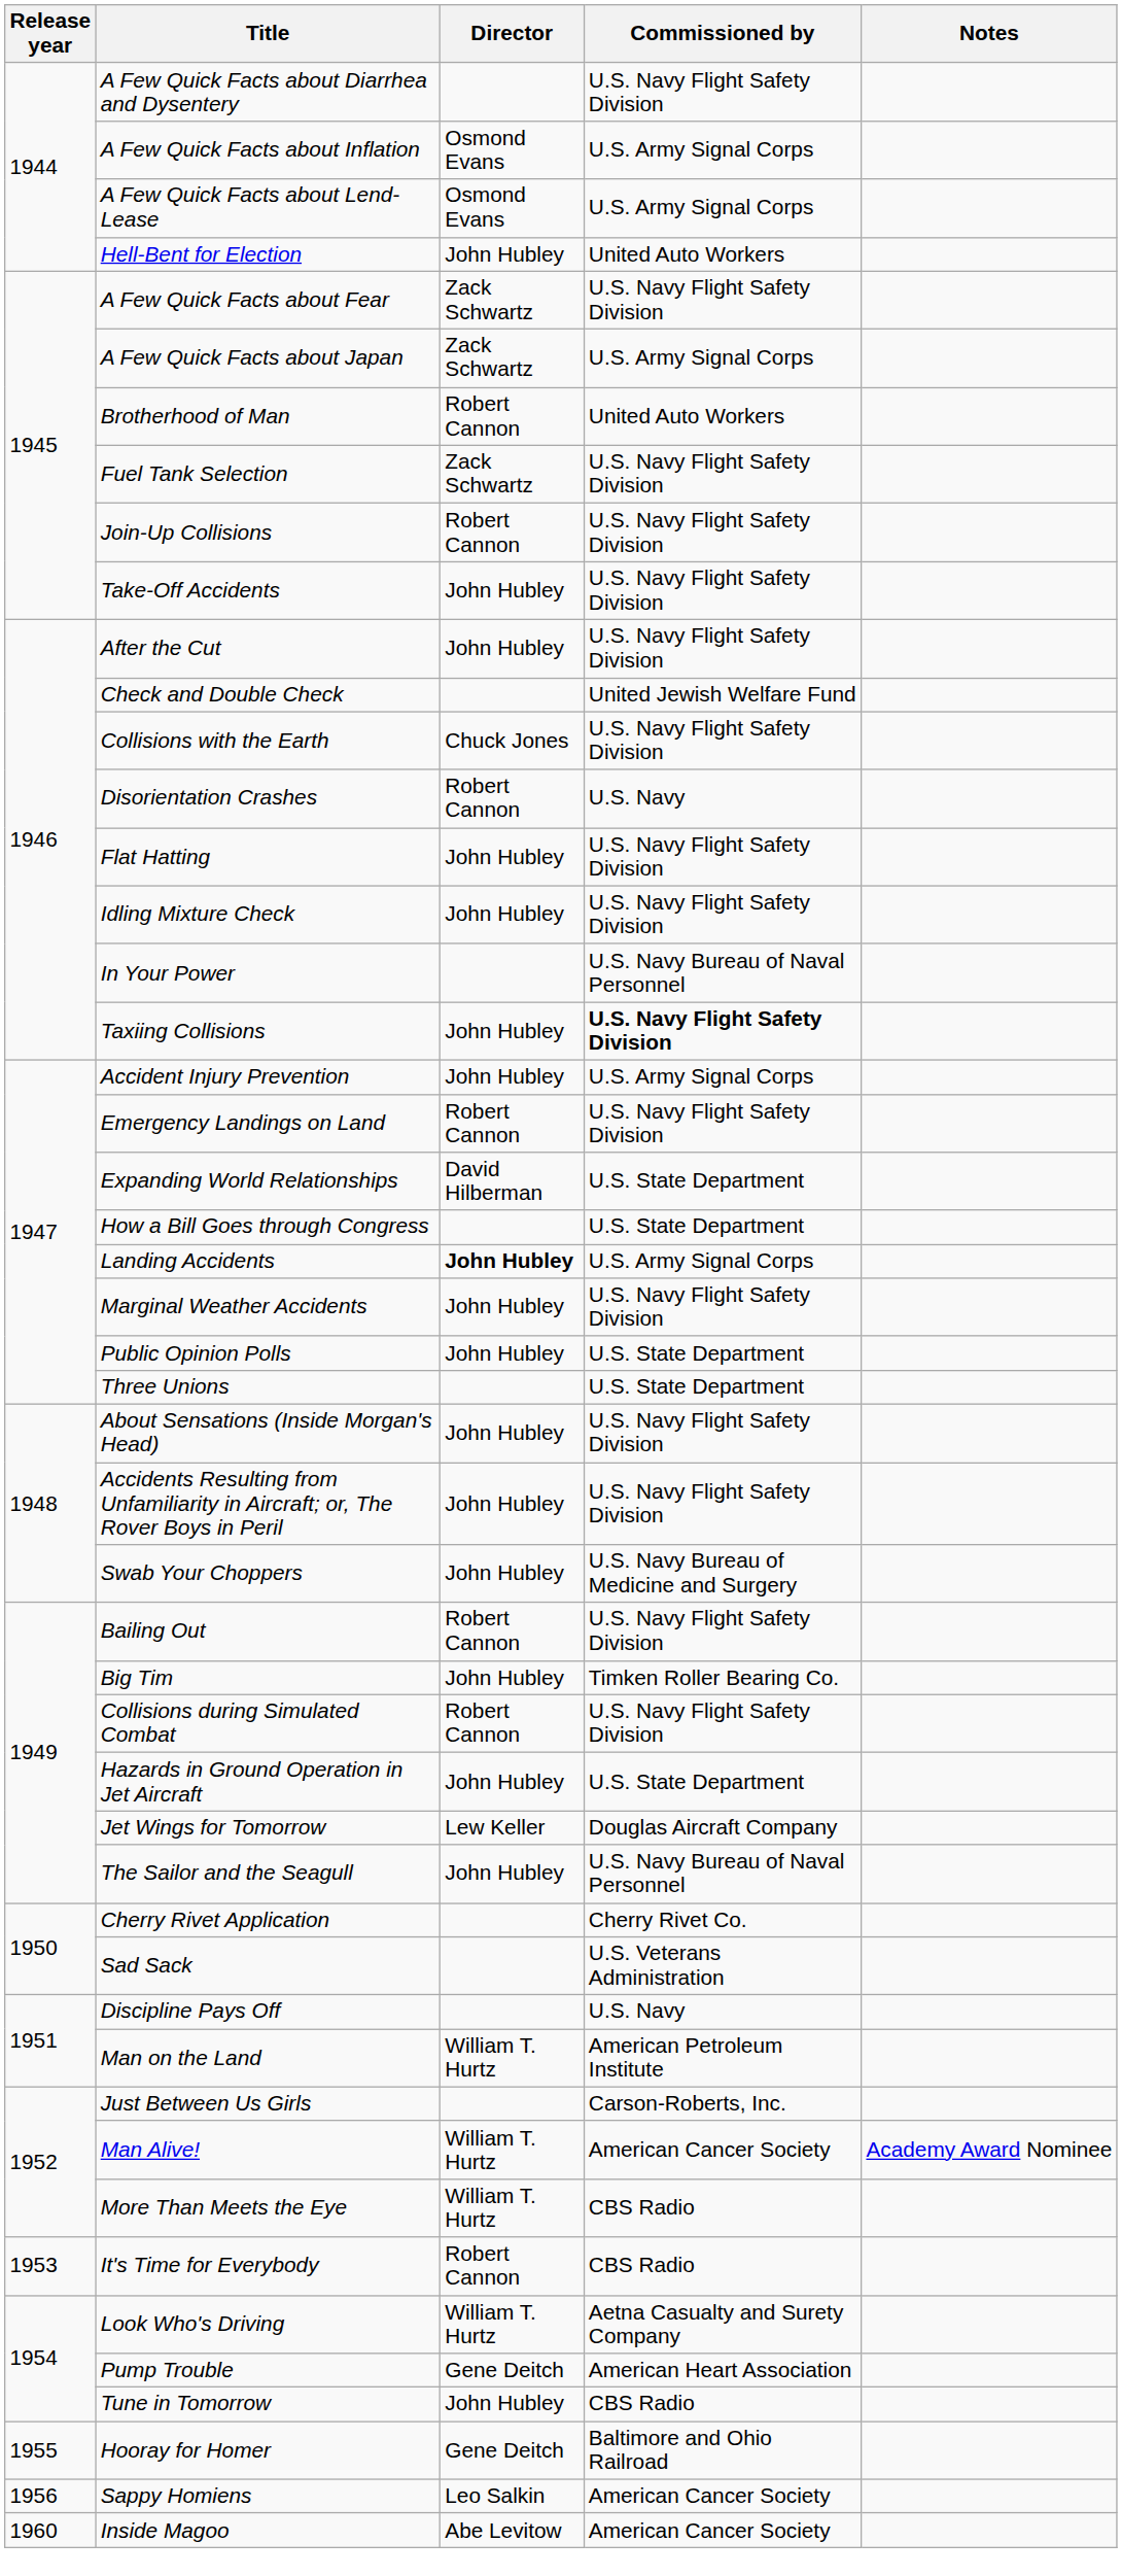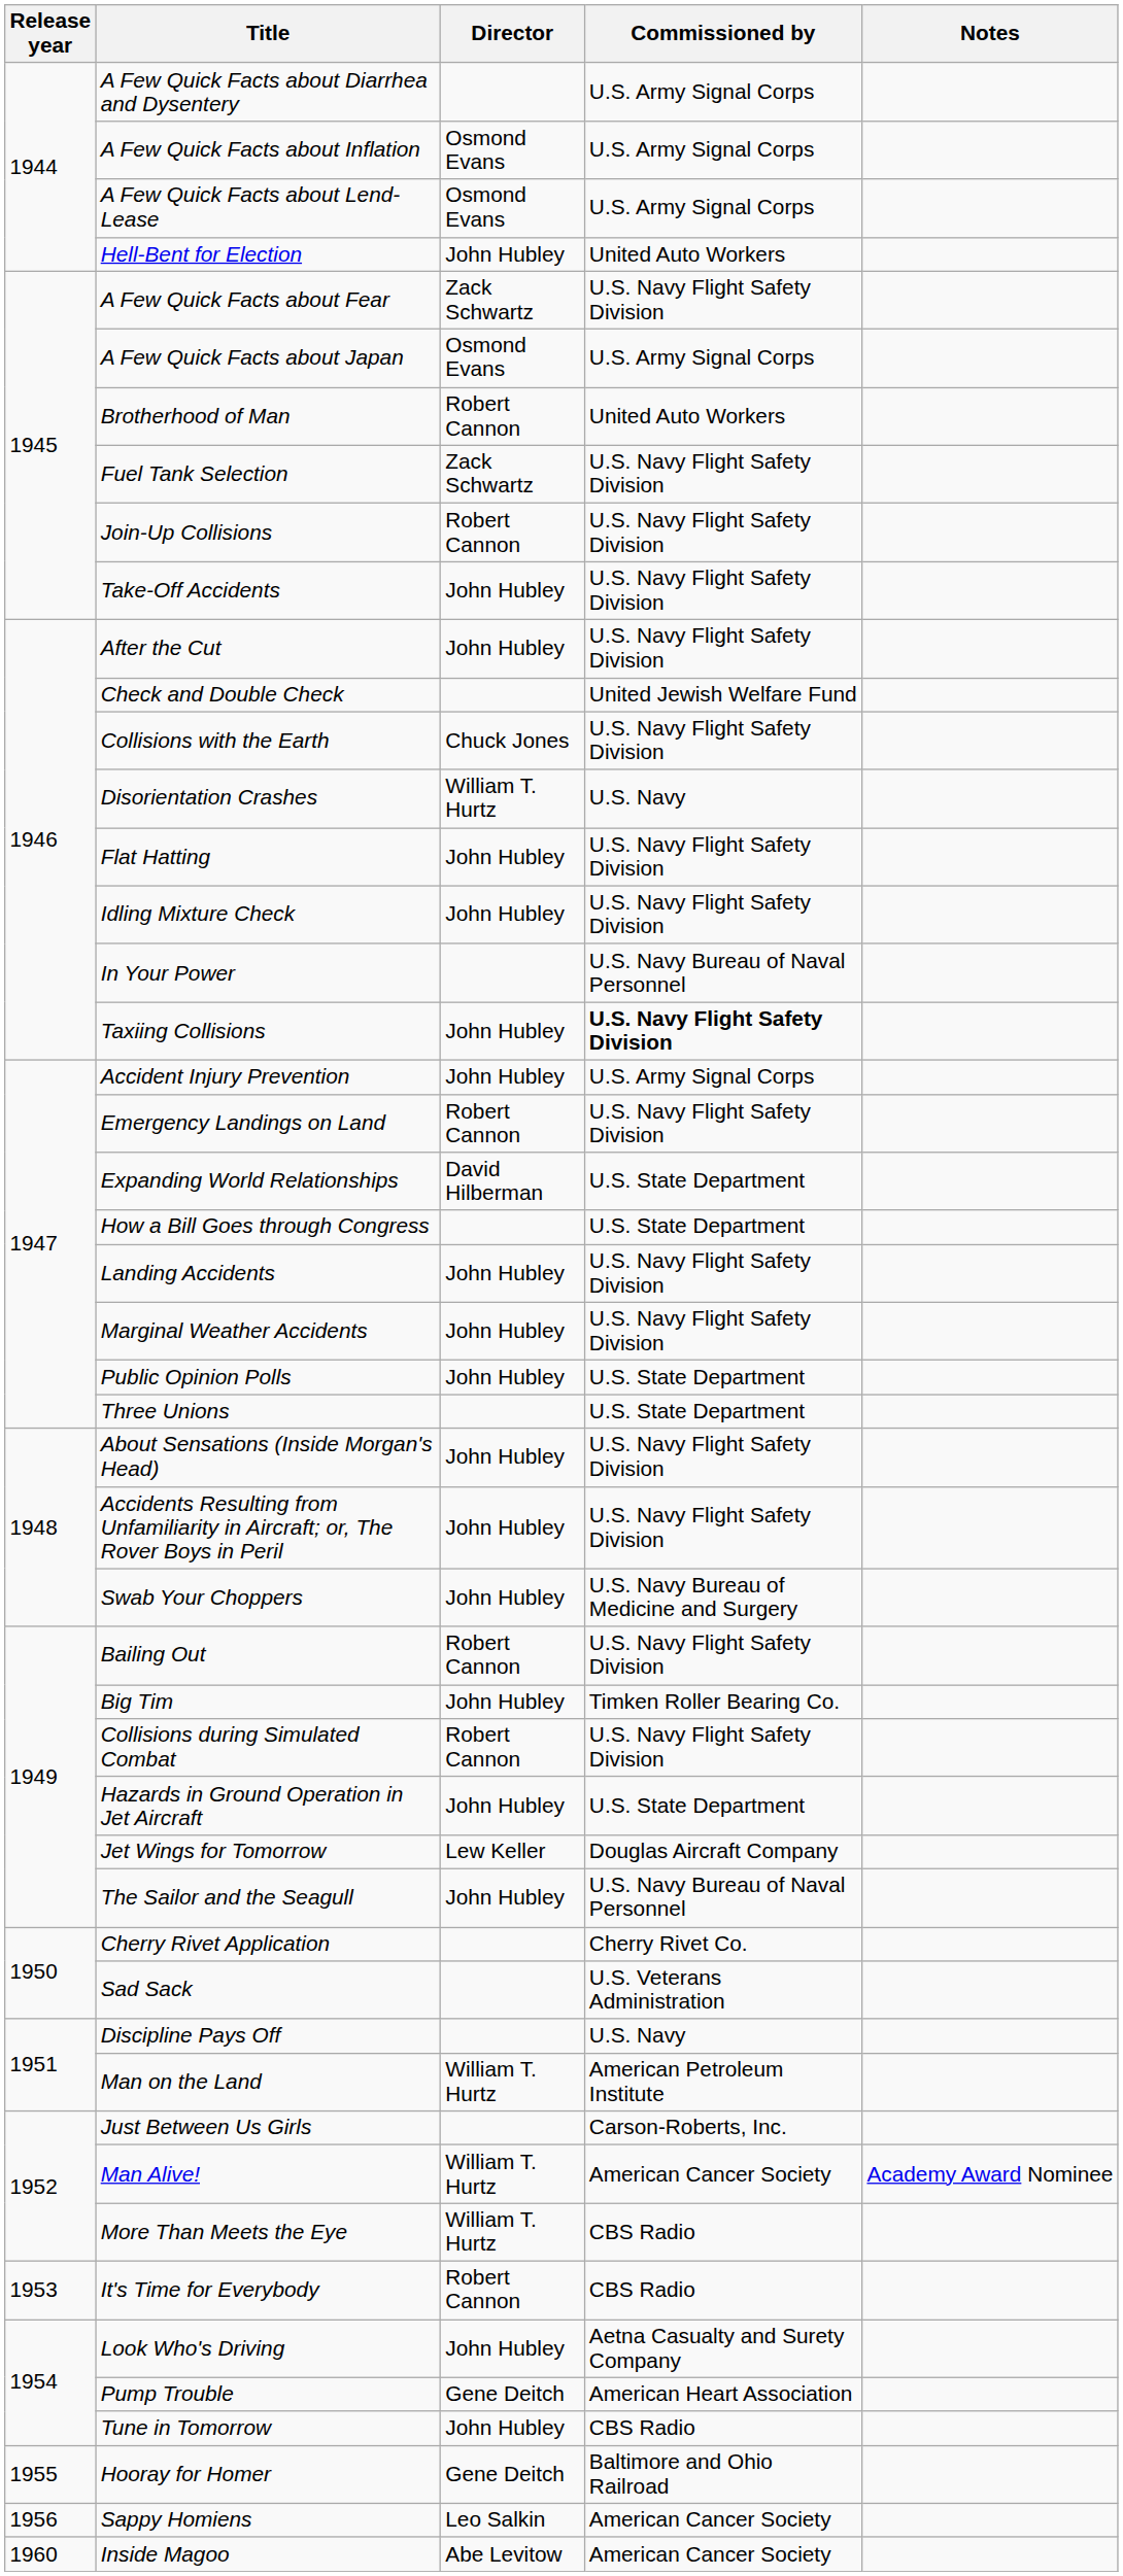 <table class="wikitable sortable">
 <tr>
 <th scope="col" style="width: 25px;">Release year</th>
 <th scope="col" style="width: 250px;">Title</th>
 <th scope="col" style="width: 100px;">Director</th>
 <th scope="col" style="width: 200px;">Commissioned by</th>
 <th>Notes</th>
 </tr>
 <tr>
 <td rowspan=4>1944</td>
 <td><em>A Few Quick Facts about Diarrhea and Dysentery</em></td>
 <td></td>
-<td>U.S. Navy Flight Safety Division</td>
+<td>U.S. Army Signal Corps</td>
 <td></td>
 </tr>
 <tr>
 <td><em>A Few Quick Facts about Inflation</em></td>
 <td>Osmond Evans</td>
 <td>U.S. Army Signal Corps</td>
 <td></td>
 </tr>
 <tr>
 <td><em>A Few Quick Facts about Lend-Lease</em></td>
 <td>Osmond Evans</td>
 <td>U.S. Army Signal Corps</td>
 <td></td>
 </tr>
 <tr>
 <td><em><a href='#'>Hell-Bent for Election</a></em></td>
 <td>John Hubley</td>
 <td>United Auto Workers</td>
 <td></td>
 </tr>
 <tr>
 <td rowspan=6>1945</td>
 <td><em>A Few Quick Facts about Fear</em></td>
 <td>Zack Schwartz</td>
 <td>U.S. Navy Flight Safety Division</td>
 <td></td>
 </tr>
 <tr>
 <td><em>A Few Quick Facts about Japan</em></td>
-<td>Zack Schwartz</td>
+<td>Osmond Evans</td>
 <td>U.S. Army Signal Corps</td>
 <td></td>
 </tr>
 <tr>
 <td><em>Brotherhood of Man</em></td>
 <td>Robert Cannon</td>
 <td>United Auto Workers</td>
 <td></td>
 </tr>
 <tr>
 <td><em>Fuel Tank Selection</em></td>
 <td>Zack Schwartz</td>
 <td>U.S. Navy Flight Safety Division</td>
 <td></td>
 </tr>
 <tr>
 <td><em>Join-Up Collisions</em></td>
 <td>Robert Cannon</td>
 <td>U.S. Navy Flight Safety Division</td>
 <td></td>
 </tr>
 <tr>
 <td><em>Take-Off Accidents</em></td>
 <td>John Hubley</td>
 <td>U.S. Navy Flight Safety Division</td>
 <td></td>
 </tr>
 <tr>
 <td rowspan=8>1946</td>
 <td><em>After the Cut</em></td>
 <td>John Hubley</td>
 <td>U.S. Navy Flight Safety Division</td>
 <td></td>
 </tr>
 <tr>
 <td><em>Check and Double Check</em></td>
 <td></td>
 <td>United Jewish Welfare Fund</td>
 <td></td>
 </tr>
 <tr>
 <td><em>Collisions with the Earth</em></td>
 <td>Chuck Jones</td>
 <td>U.S. Navy Flight Safety Division</td>
 <td></td>
 </tr>
 <tr>
 <td><em>Disorientation Crashes</em></td>
-<td>Robert Cannon</td>
+<td>William T. Hurtz</td>
 <td>U.S. Navy</td>
 <td></td>
 </tr>
 <tr>
 <td><em>Flat Hatting</em></td>
 <td>John Hubley</td>
 <td>U.S. Navy Flight Safety Division</td>
 <td></td>
 </tr>
 <tr>
 <td><em>Idling Mixture Check</em></td>
 <td>John Hubley</td>
 <td>U.S. Navy Flight Safety Division</td>
 <td></td>
 </tr>
 <tr>
 <td><em>In Your Power</em></td>
 <td></td>
 <td>U.S. Navy Bureau of Naval Personnel</td>
 <td></td>
 </tr>
 <tr>
 <td><em>Taxiing Collisions</em></td>
 <td>John Hubley</td>
 <td><strong>U.S. Navy Flight Safety Division</strong></td>
 <td></td>
 </tr>
 <tr>
 <td rowspan=8>1947</td>
 <td><em>Accident Injury Prevention</em></td>
 <td>John Hubley</td>
 <td>U.S. Army Signal Corps</td>
 <td></td>
 </tr>
 <tr>
 <td><em>Emergency Landings on Land</em></td>
 <td>Robert Cannon</td>
 <td>U.S. Navy Flight Safety Division</td>
 <td></td>
 </tr>
 <tr>
 <td><em>Expanding World Relationships</em></td>
 <td>David Hilberman</td>
 <td>U.S. State Department</td>
 <td></td>
 </tr>
 <tr>
 <td><em>How a Bill Goes through Congress</em></td>
 <td></td>
 <td>U.S. State Department</td>
 <td></td>
 </tr>
 <tr>
 <td><em>Landing Accidents</em></td>
-<td><strong>John Hubley</strong></td>
-<td>U.S. Army Signal Corps</td>
+<td>John Hubley</td>
+<td>U.S. Navy Flight Safety Division</td>
 <td></td>
 </tr>
 <tr>
 <td><em>Marginal Weather Accidents</em></td>
 <td>John Hubley</td>
 <td>U.S. Navy Flight Safety Division</td>
 <td></td>
 </tr>
 <tr>
 <td><em>Public Opinion Polls</em></td>
 <td>John Hubley</td>
 <td>U.S. State Department</td>
 <td></td>
 </tr>
 <tr>
 <td><em>Three Unions</em></td>
 <td></td>
 <td>U.S. State Department</td>
 <td></td>
 </tr>
 <tr>
 <td rowspan=3>1948</td>
 <td><em>About Sensations (Inside Morgan's Head)</em></td>
 <td>John Hubley</td>
 <td>U.S. Navy Flight Safety Division</td>
 <td></td>
 </tr>
 <tr>
 <td><em>Accidents Resulting from Unfamiliarity in Aircraft; or, The Rover Boys in Peril</em></td>
 <td>John Hubley</td>
 <td>U.S. Navy Flight Safety Division</td>
 <td></td>
 </tr>
 <tr>
 <td><em>Swab Your Choppers</em></td>
 <td>John Hubley</td>
 <td>U.S. Navy Bureau of Medicine and Surgery</td>
 <td></td>
 </tr>
 <tr>
 <td rowspan=6>1949</td>
 <td><em>Bailing Out</em></td>
 <td>Robert Cannon</td>
 <td>U.S. Navy Flight Safety Division</td>
 <td></td>
 </tr>
 <tr>
 <td><em>Big Tim</em></td>
 <td>John Hubley</td>
 <td>Timken Roller Bearing Co.</td>
 <td></td>
 </tr>
 <tr>
 <td><em>Collisions during Simulated Combat</em></td>
 <td>Robert Cannon</td>
 <td>U.S. Navy Flight Safety Division</td>
 <td></td>
 </tr>
 <tr>
 <td><em>Hazards in Ground Operation in Jet Aircraft</em></td>
 <td>John Hubley</td>
 <td>U.S. State Department</td>
 <td></td>
 </tr>
 <tr>
 <td><em>Jet Wings for Tomorrow</em></td>
 <td>Lew Keller</td>
 <td>Douglas Aircraft Company</td>
 <td></td>
 </tr>
 <tr>
 <td><em>The Sailor and the Seagull</em></td>
 <td>John Hubley</td>
 <td>U.S. Navy Bureau of Naval Personnel</td>
 <td></td>
 </tr>
 <tr>
 <td rowspan=2>1950</td>
 <td><em>Cherry Rivet Application</em></td>
 <td></td>
 <td>Cherry Rivet Co.</td>
 <td></td>
 </tr>
 <tr>
 <td><em>Sad Sack</em></td>
 <td></td>
 <td>U.S. Veterans Administration</td>
 <td></td>
 </tr>
 <tr>
 <td rowspan=2>1951</td>
 <td><em>Discipline Pays Off</em></td>
 <td></td>
 <td>U.S. Navy</td>
 <td></td>
 </tr>
 <tr>
 <td><em>Man on the Land</em></td>
 <td>William T. Hurtz</td>
 <td>American Petroleum Institute</td>
 <td></td>
 </tr>
 <tr>
 <td rowspan=3>1952</td>
 <td><em>Just Between Us Girls</em></td>
 <td></td>
 <td>Carson-Roberts, Inc.</td>
 <td></td>
 </tr>
 <tr>
 <td><em><a href='#'>Man Alive!</a></em></td>
 <td>William T. Hurtz</td>
 <td>American Cancer Society</td>
 <td><a href='#'>Academy Award</a> Nominee</td>
 </tr>
 <tr>
 <td><em>More Than Meets the Eye</em></td>
 <td>William T. Hurtz</td>
 <td>CBS Radio</td>
 <td></td>
 </tr>
 <tr>
 <td>1953</td>
 <td><em>It's Time for Everybody</em></td>
 <td>Robert Cannon</td>
 <td>CBS Radio</td>
 <td></td>
 </tr>
 <tr>
 <td rowspan=3>1954</td>
 <td><em>Look Who's Driving</em></td>
-<td>William T. Hurtz</td>
+<td>John Hubley</td>
 <td>Aetna Casualty and Surety Company</td>
 <td></td>
 </tr>
 <tr>
 <td><em>Pump Trouble</em></td>
 <td>Gene Deitch</td>
 <td>American Heart Association</td>
 <td></td>
 </tr>
 <tr>
 <td><em>Tune in Tomorrow</em></td>
 <td>John Hubley</td>
 <td>CBS Radio</td>
 <td></td>
 </tr>
 <tr>
 <td>1955</td>
 <td><em>Hooray for Homer</em></td>
 <td>Gene Deitch</td>
 <td>Baltimore and Ohio Railroad</td>
 <td></td>
 </tr>
 <tr>
 <td>1956</td>
 <td><em>Sappy Homiens</em></td>
 <td>Leo Salkin</td>
 <td>American Cancer Society</td>
 <td></td>
 </tr>
 <tr>
 <td>1960</td>
 <td><em>Inside Magoo</em></td>
 <td>Abe Levitow</td>
 <td>American Cancer Society</td>
 <td></td>
 </tr>
 </table>
